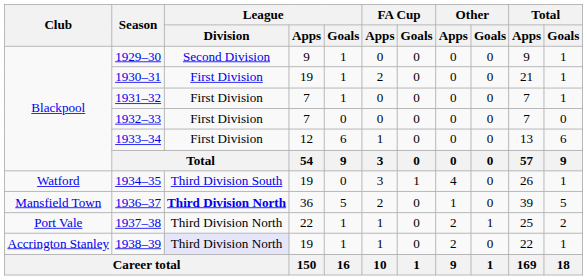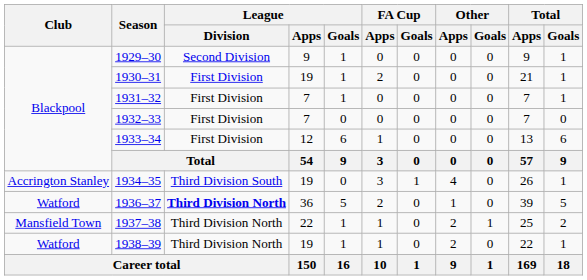 <table class="wikitable" style="text-align: center;">
 <tr>
 <th rowspan="2">Club</th>
 <th rowspan="2">Season</th>
 <th colspan="3">League</th>
 <th colspan="2">FA Cup</th>
 <th colspan="2">Other</th>
 <th colspan="2">Total</th>
 </tr>
 <tr>
 <th>Division</th>
 <th>Apps</th>
 <th>Goals</th>
 <th>Apps</th>
 <th>Goals</th>
 <th>Apps</th>
 <th>Goals</th>
 <th>Apps</th>
 <th>Goals</th>
 </tr>
 <tr>
 <td rowspan="6"><a href='#'>Blackpool</a></td>
 <td><a href='#'>1929–30</a></td>
 <td><a href='#'>Second Division</a></td>
 <td>9</td>
 <td>1</td>
 <td>0</td>
 <td>0</td>
 <td>0</td>
 <td>0</td>
 <td>9</td>
 <td>1</td>
 </tr>
 <tr>
 <td><a href='#'>1930–31</a></td>
 <td><a href='#'>First Division</a></td>
 <td>19</td>
 <td>1</td>
 <td>2</td>
 <td>0</td>
 <td>0</td>
 <td>0</td>
 <td>21</td>
 <td>1</td>
 </tr>
 <tr>
 <td><a href='#'>1931–32</a></td>
 <td>First Division</td>
 <td>7</td>
 <td>1</td>
 <td>0</td>
 <td>0</td>
 <td>0</td>
 <td>0</td>
 <td>7</td>
 <td>1</td>
 </tr>
 <tr>
 <td><a href='#'>1932–33</a></td>
 <td>First Division</td>
 <td>7</td>
 <td>0</td>
 <td>0</td>
 <td>0</td>
 <td>0</td>
 <td>0</td>
 <td>7</td>
 <td>0</td>
 </tr>
 <tr>
 <td><a href='#'>1933–34</a></td>
 <td>First Division</td>
 <td>12</td>
 <td>6</td>
 <td>1</td>
 <td>0</td>
 <td>0</td>
 <td>0</td>
 <td>13</td>
 <td>6</td>
 </tr>
 <tr>
 <th colspan="2">Total</th>
 <th>54</th>
 <th>9</th>
 <th>3</th>
 <th>0</th>
 <th>0</th>
 <th>0</th>
 <th>57</th>
 <th>9</th>
 </tr>
 <tr>
-<td><a href='#'>Watford</a></td>
+<td><a href='#'>Accrington Stanley</a></td>
 <td><a href='#'>1934–35</a></td>
 <td><a href='#'>Third Division South</a></td>
 <td>19</td>
 <td>0</td>
 <td>3</td>
 <td>1</td>
 <td>4</td>
 <td>0</td>
 <td>26</td>
 <td>1</td>
 </tr>
 <tr>
-<td><a href='#'>Mansfield Town</a></td>
+<td><a href='#'>Watford</a></td>
 <td><a href='#'>1936–37</a></td>
 <td><strong><a href='#'>Third Division North</a></strong></td>
 <td>36</td>
 <td>5</td>
 <td>2</td>
 <td>0</td>
 <td>1</td>
 <td>0</td>
 <td>39</td>
 <td>5</td>
 </tr>
 <tr>
-<td><a href='#'>Port Vale</a></td>
+<td><a href='#'>Mansfield Town</a></td>
 <td><a href='#'>1937–38</a></td>
 <td>Third Division North</td>
 <td>22</td>
 <td>1</td>
 <td>1</td>
 <td>0</td>
 <td>2</td>
 <td>1</td>
 <td>25</td>
 <td>2</td>
 </tr>
 <tr>
-<td><a href='#'>Accrington Stanley</a></td>
+<td><a href='#'>Watford</a></td>
 <td><a href='#'>1938–39</a></td>
-<td style="background: lavender;">Third Division North</td>
+<td>Third Division North</td>
 <td>19</td>
 <td>1</td>
 <td>1</td>
 <td>0</td>
 <td>2</td>
 <td>0</td>
 <td>22</td>
 <td>1</td>
 </tr>
 <tr>
 <th colspan="3">Career total</th>
 <th>150</th>
 <th>16</th>
 <th>10</th>
 <th>1</th>
 <th>9</th>
 <th>1</th>
 <th>169</th>
 <th>18</th>
 </tr>
 </table>
